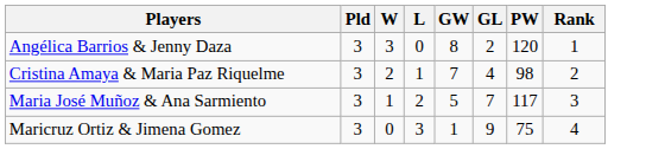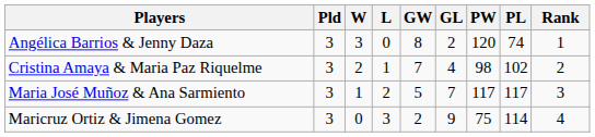 <table class=wikitable style="text-align:center">
 <tr>
 <th width=300>Players</th>
 <th width=20>Pld</th>
 <th width=20>W</th>
 <th width=20>L</th>
 <th width=20>GW</th>
 <th width=20>GL</th>
 <th width=20>PW</th>
+<th width=20>PL</th>
 <th width=50>Rank</th>
 </tr>
 <tr>
 <td align=left> <a href='#'>Angélica Barrios</a> & Jenny Daza</td>
 <td>3</td>
 <td>3</td>
 <td>0</td>
 <td>8</td>
 <td>2</td>
 <td>120</td>
+<td>74</td>
 <td>1</td>
 </tr>
 <tr>
 <td align="left"> <a href='#'>Cristina Amaya</a> & Maria Paz Riquelme</td>
 <td>3</td>
 <td>2</td>
 <td>1</td>
 <td>7</td>
 <td>4</td>
 <td>98</td>
+<td>102</td>
 <td>2</td>
 </tr>
 <tr>
 <td align=left> <a href='#'>Maria José Muñoz</a> & Ana Sarmiento</td>
 <td>3</td>
 <td>1</td>
 <td>2</td>
 <td>5</td>
 <td>7</td>
 <td>117</td>
+<td>117</td>
 <td>3</td>
 </tr>
 <tr>
 <td align=left> Maricruz Ortiz & Jimena Gomez</td>
 <td>3</td>
 <td>0</td>
 <td>3</td>
-<td>1</td>
+<td>2</td>
 <td>9</td>
 <td>75</td>
+<td>114</td>
 <td>4</td>
 </tr>
 </table>
